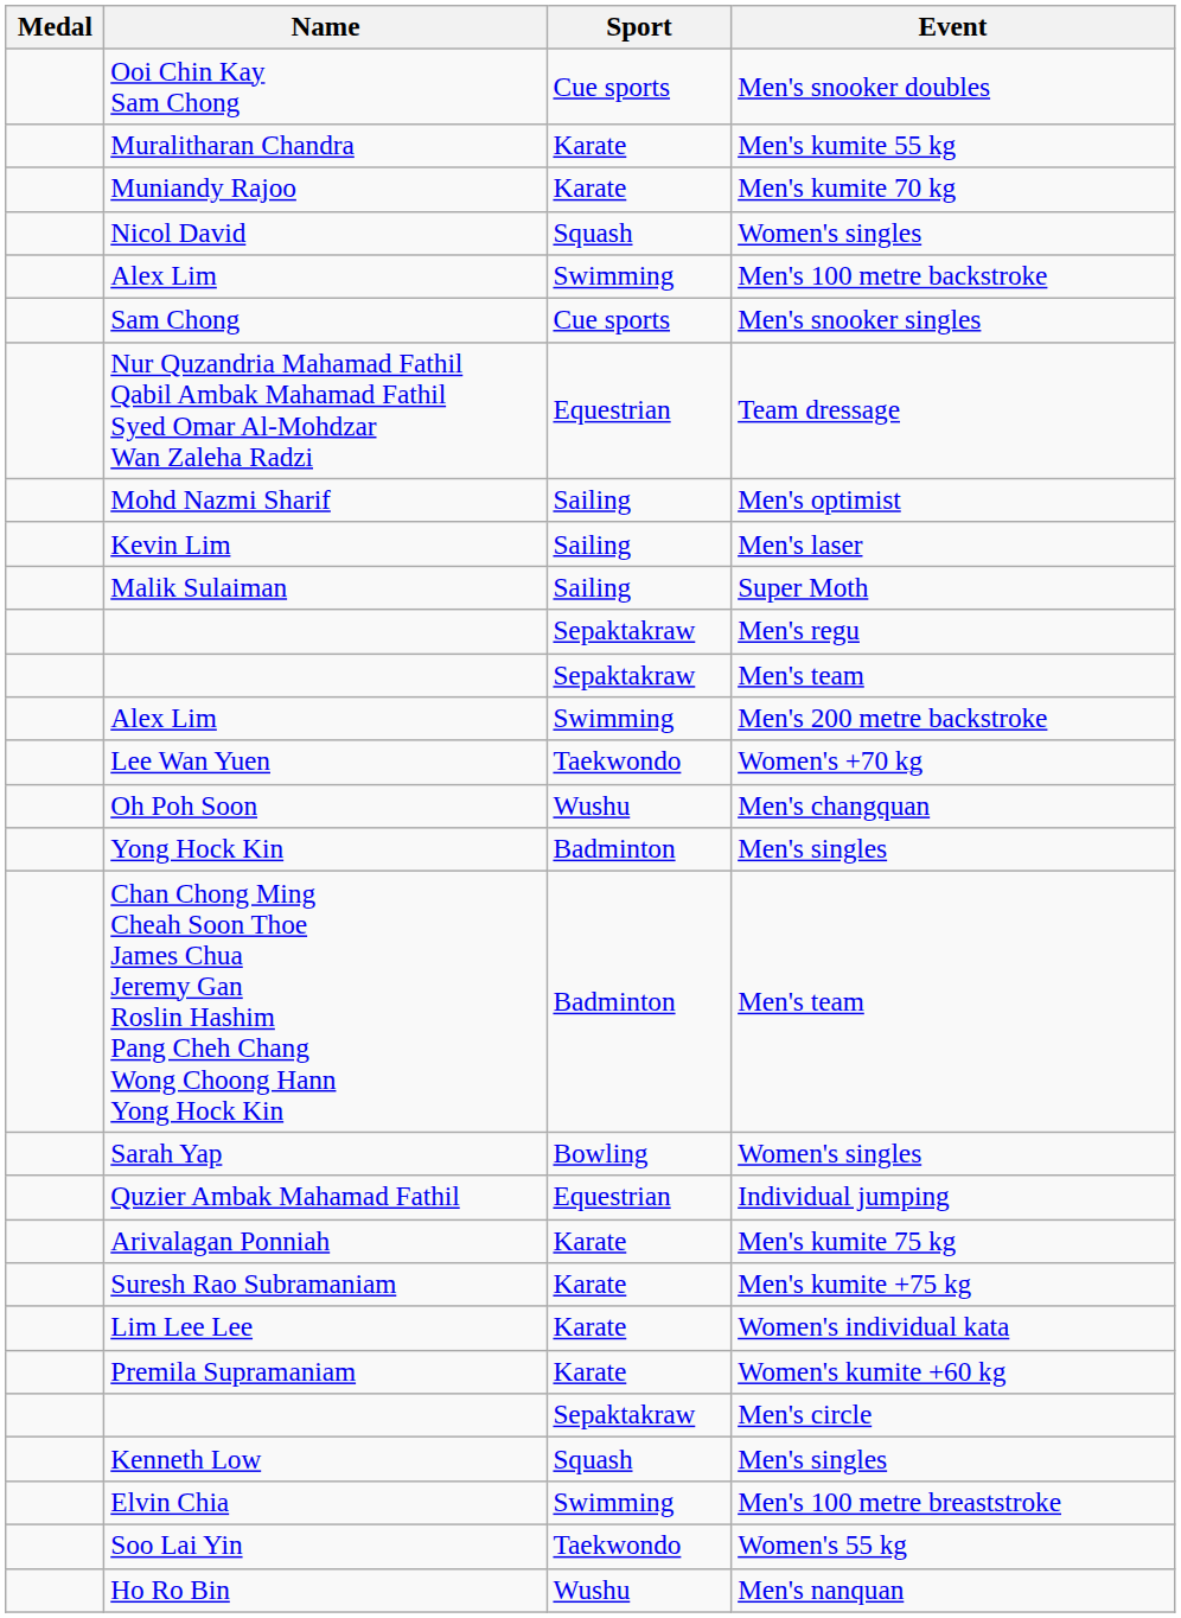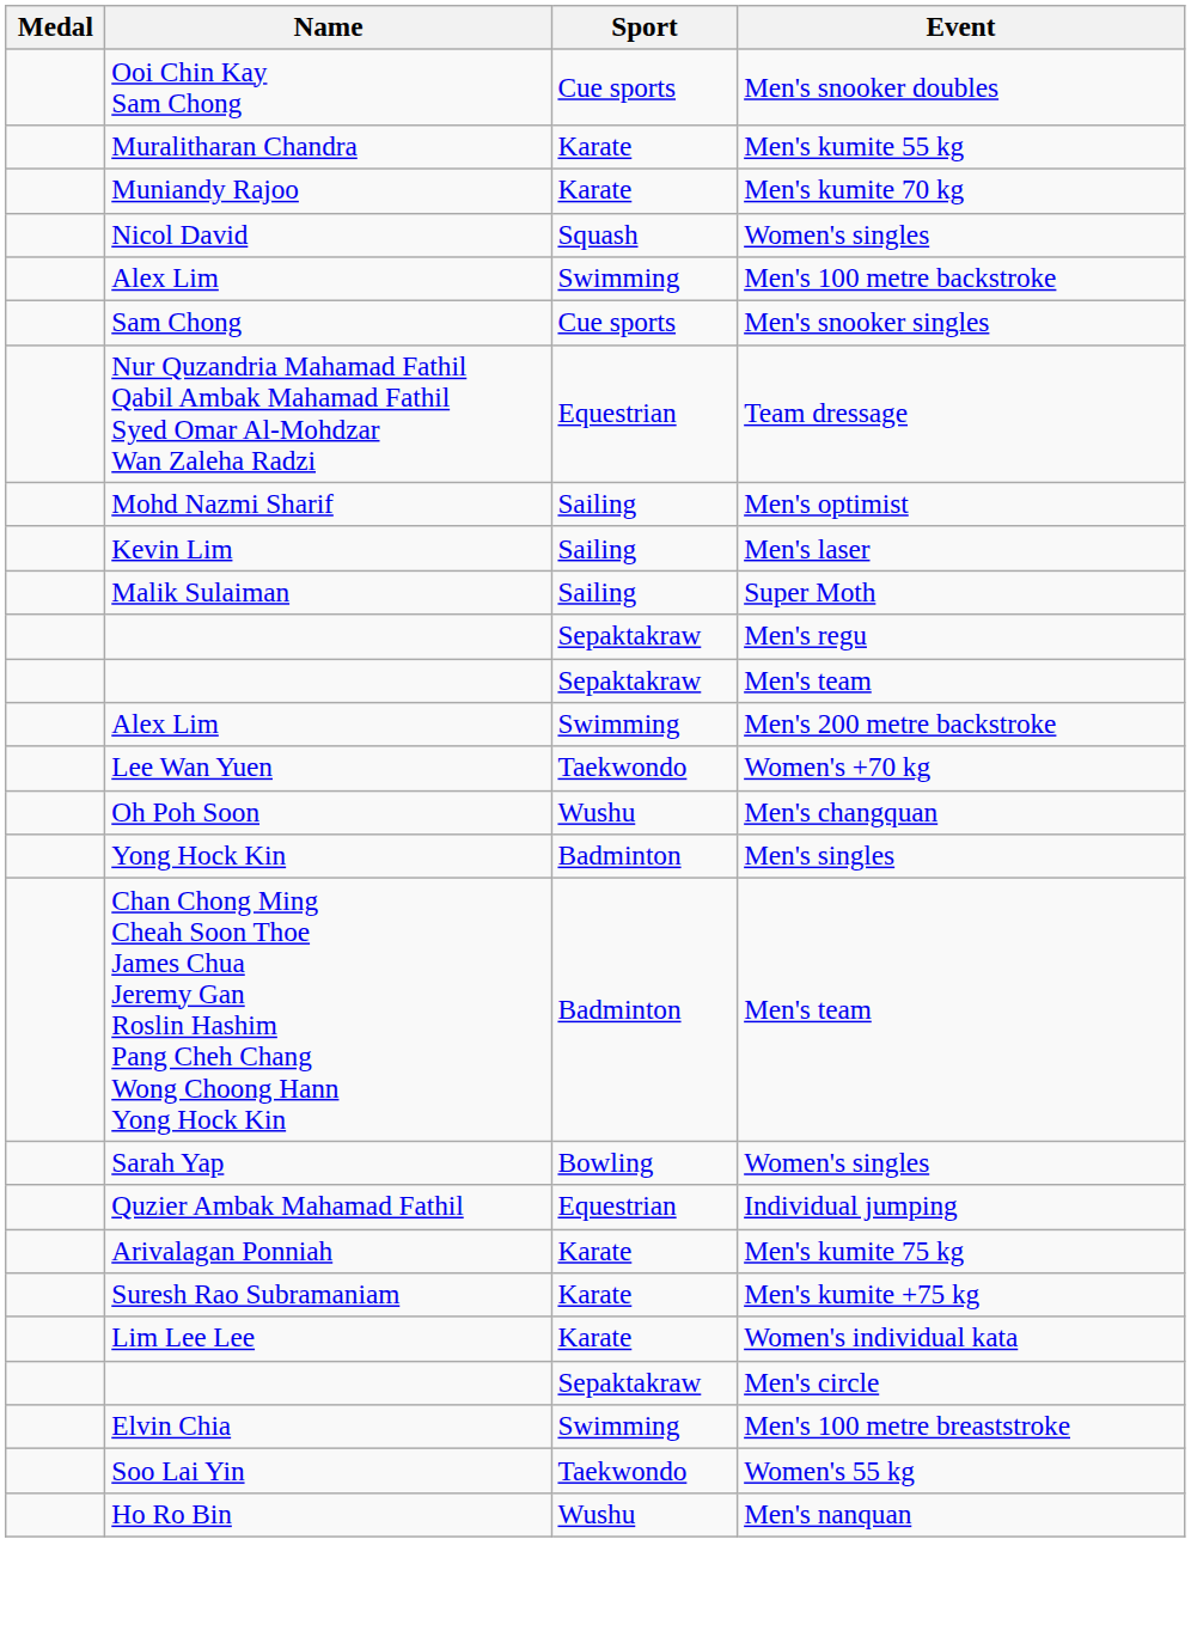 <table class="wikitable sortable" style="font-size:100%">
 <tr>
 <th width="50">Medal</th>
 <th width="250">Name</th>
 <th width="100">Sport</th>
 <th width="250">Event</th>
 </tr>
 <tr>
 <td></td>
 <td><a href='#'>Ooi Chin Kay</a><br><a href='#'>Sam Chong</a></td>
 <td><a href='#'>Cue sports</a></td>
 <td><a href='#'>Men's snooker doubles</a></td>
 </tr>
 <tr>
 <td></td>
 <td><a href='#'>Muralitharan Chandra</a></td>
 <td><a href='#'>Karate</a></td>
 <td><a href='#'>Men's kumite 55 kg</a></td>
 </tr>
 <tr>
 <td></td>
 <td><a href='#'>Muniandy Rajoo</a></td>
 <td><a href='#'>Karate</a></td>
 <td><a href='#'>Men's kumite 70 kg</a></td>
 </tr>
 <tr>
 <td></td>
 <td><a href='#'>Nicol David</a></td>
 <td><a href='#'>Squash</a></td>
 <td><a href='#'>Women's singles</a></td>
 </tr>
 <tr>
 <td></td>
 <td><a href='#'>Alex Lim</a></td>
 <td><a href='#'>Swimming</a></td>
 <td><a href='#'>Men's 100 metre backstroke</a></td>
 </tr>
 <tr>
 <td></td>
 <td><a href='#'>Sam Chong</a></td>
 <td><a href='#'>Cue sports</a></td>
 <td><a href='#'>Men's snooker singles</a></td>
 </tr>
 <tr>
 <td></td>
 <td><a href='#'>Nur Quzandria Mahamad Fathil</a><br><a href='#'>Qabil Ambak Mahamad Fathil</a><br><a href='#'>Syed Omar Al-Mohdzar</a><br><a href='#'>Wan Zaleha Radzi</a></td>
 <td><a href='#'>Equestrian</a></td>
 <td><a href='#'>Team dressage</a></td>
 </tr>
 <tr>
 <td></td>
 <td><a href='#'>Mohd Nazmi Sharif</a></td>
 <td><a href='#'>Sailing</a></td>
 <td><a href='#'>Men's optimist</a></td>
 </tr>
 <tr>
 <td></td>
 <td><a href='#'>Kevin Lim</a></td>
 <td><a href='#'>Sailing</a></td>
 <td><a href='#'>Men's laser</a></td>
 </tr>
 <tr>
 <td></td>
 <td><a href='#'>Malik Sulaiman</a></td>
 <td><a href='#'>Sailing</a></td>
 <td><a href='#'>Super Moth</a></td>
 </tr>
 <tr>
 <td></td>
 <td></td>
 <td><a href='#'>Sepaktakraw</a></td>
 <td><a href='#'>Men's regu</a></td>
 </tr>
 <tr>
 <td></td>
 <td></td>
 <td><a href='#'>Sepaktakraw</a></td>
 <td><a href='#'>Men's team</a></td>
 </tr>
 <tr>
 <td></td>
 <td><a href='#'>Alex Lim</a></td>
 <td><a href='#'>Swimming</a></td>
 <td><a href='#'>Men's 200 metre backstroke</a></td>
 </tr>
 <tr>
 <td></td>
 <td><a href='#'>Lee Wan Yuen</a></td>
 <td><a href='#'>Taekwondo</a></td>
 <td><a href='#'>Women's +70 kg</a></td>
 </tr>
 <tr>
 <td></td>
 <td><a href='#'>Oh Poh Soon</a></td>
 <td><a href='#'>Wushu</a></td>
 <td><a href='#'>Men's changquan</a></td>
 </tr>
 <tr>
 <td></td>
 <td><a href='#'>Yong Hock Kin</a></td>
 <td><a href='#'>Badminton</a></td>
 <td><a href='#'>Men's singles</a></td>
 </tr>
 <tr>
 <td></td>
 <td><a href='#'>Chan Chong Ming</a><br><a href='#'>Cheah Soon Thoe</a><br><a href='#'>James Chua</a><br><a href='#'>Jeremy Gan</a><br><a href='#'>Roslin Hashim</a><br><a href='#'>Pang Cheh Chang</a><br><a href='#'>Wong Choong Hann</a><br><a href='#'>Yong Hock Kin</a></td>
 <td><a href='#'>Badminton</a></td>
 <td><a href='#'>Men's team</a></td>
 </tr>
 <tr>
 <td></td>
 <td><a href='#'>Sarah Yap</a></td>
 <td><a href='#'>Bowling</a></td>
 <td><a href='#'>Women's singles</a></td>
 </tr>
 <tr>
 <td></td>
 <td><a href='#'>Quzier Ambak Mahamad Fathil</a></td>
 <td><a href='#'>Equestrian</a></td>
 <td><a href='#'>Individual jumping</a></td>
 </tr>
 <tr>
 <td></td>
 <td><a href='#'>Arivalagan Ponniah</a></td>
 <td><a href='#'>Karate</a></td>
 <td><a href='#'>Men's kumite 75 kg</a></td>
 </tr>
 <tr>
 <td></td>
 <td><a href='#'>Suresh Rao Subramaniam</a></td>
 <td><a href='#'>Karate</a></td>
 <td><a href='#'>Men's kumite +75 kg</a></td>
 </tr>
 <tr>
 <td></td>
 <td><a href='#'>Lim Lee Lee</a></td>
 <td><a href='#'>Karate</a></td>
 <td><a href='#'>Women's individual kata</a></td>
 </tr>
 <tr>
 <td></td>
-<td><a href='#'>Premila Supramaniam</a></td>
-<td><a href='#'>Karate</a></td>
-<td><a href='#'>Women's kumite +60 kg</a></td>
-</tr>
-<tr>
-<td></td>
 <td></td>
 <td><a href='#'>Sepaktakraw</a></td>
 <td><a href='#'>Men's circle</a></td>
-</tr>
-<tr>
-<td></td>
-<td><a href='#'>Kenneth Low</a></td>
-<td><a href='#'>Squash</a></td>
-<td><a href='#'>Men's singles</a></td>
 </tr>
 <tr>
 <td></td>
 <td><a href='#'>Elvin Chia</a></td>
 <td><a href='#'>Swimming</a></td>
 <td><a href='#'>Men's 100 metre breaststroke</a></td>
 </tr>
 <tr>
 <td></td>
 <td><a href='#'>Soo Lai Yin</a></td>
 <td><a href='#'>Taekwondo</a></td>
 <td><a href='#'>Women's 55 kg</a></td>
 </tr>
 <tr>
 <td></td>
 <td><a href='#'>Ho Ro Bin</a></td>
 <td><a href='#'>Wushu</a></td>
 <td><a href='#'>Men's nanquan</a></td>
 </tr>
 </table>
